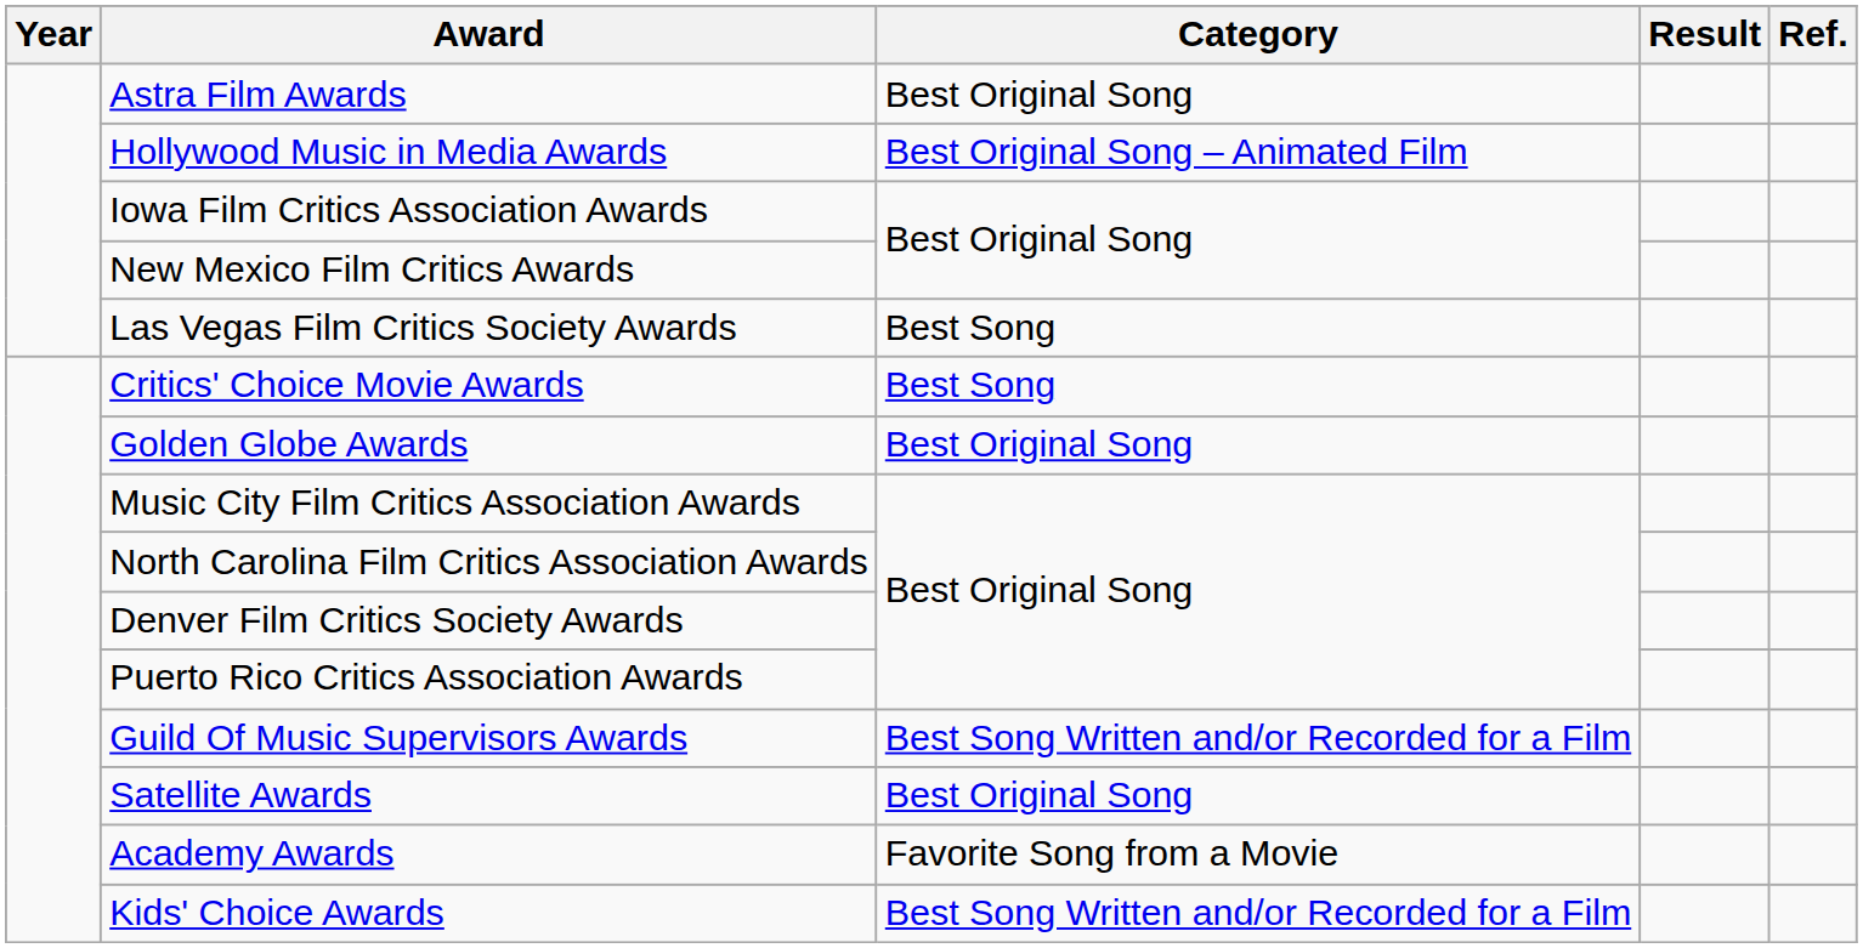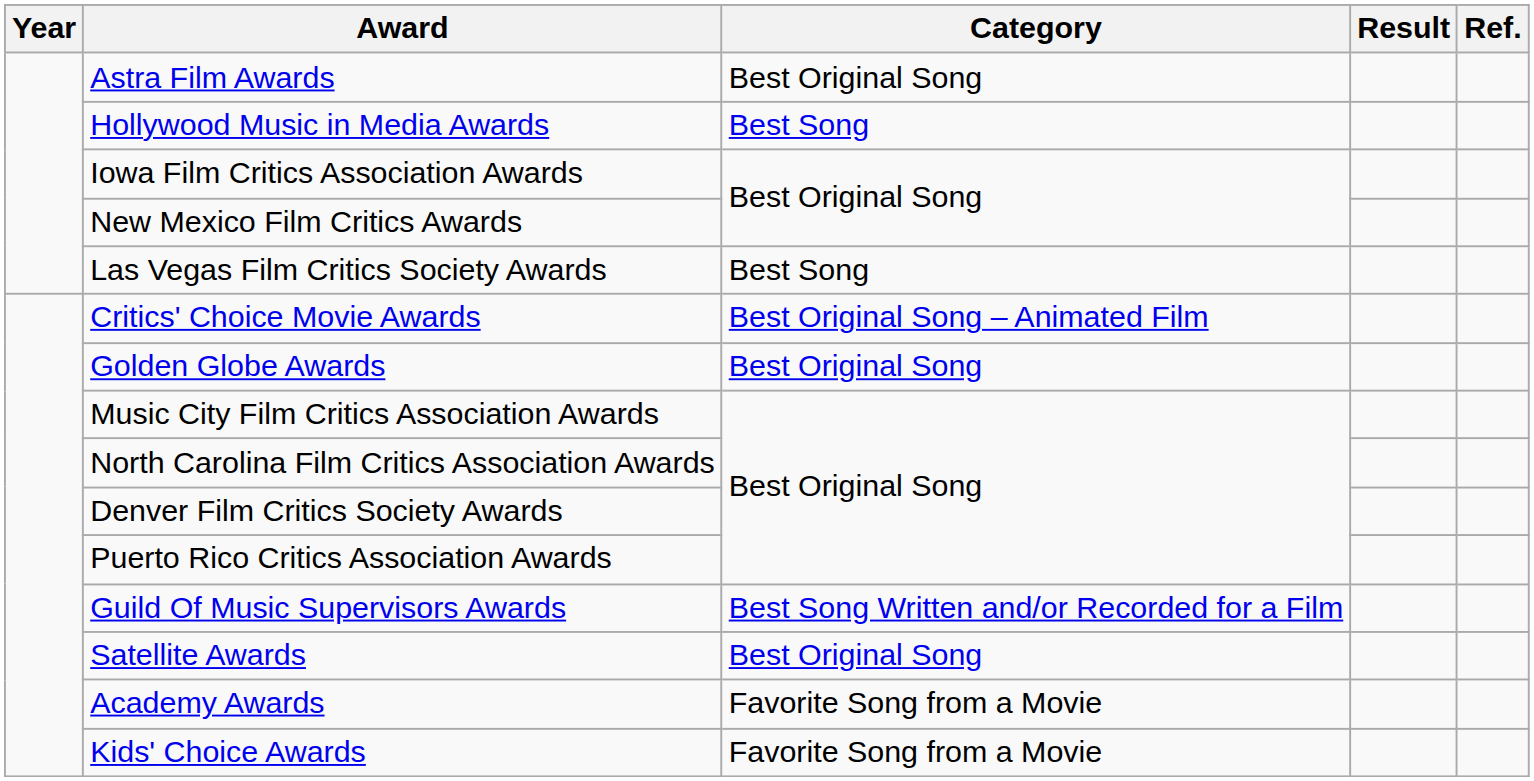 <table class="wikitable sortable plainrowheaders">
 <tr>
 <th>Year</th>
 <th>Award</th>
 <th>Category</th>
 <th>Result</th>
 <th>Ref.</th>
 </tr>
 <tr>
 <td rowspan="5"></td>
 <td><a href='#'>Astra Film Awards</a></td>
 <td>Best Original Song</td>
 <td></td>
 <td align="center"></td>
 </tr>
 <tr>
 <td><a href='#'>Hollywood Music in Media Awards</a></td>
-<td><a href='#'>Best Original Song – Animated Film</a></td>
+<td><a href='#'>Best Song</a></td>
 <td></td>
 <td align="center"></td>
 </tr>
 <tr>
 <td>Iowa Film Critics Association Awards</td>
 <td rowspan="2">Best Original Song</td>
 <td></td>
 <td align="center"></td>
 </tr>
 <tr>
 <td>New Mexico Film Critics Awards</td>
 <td></td>
 <td align="center"></td>
 </tr>
 <tr>
 <td>Las Vegas Film Critics Society Awards</td>
 <td>Best Song</td>
 <td></td>
 <td align="center"></td>
 </tr>
 <tr>
 <td rowspan="10"></td>
 <td><a href='#'>Critics' Choice Movie Awards</a></td>
-<td><a href='#'>Best Song</a></td>
+<td><a href='#'>Best Original Song – Animated Film</a></td>
 <td></td>
 <td align="center"></td>
 </tr>
 <tr>
 <td><a href='#'>Golden Globe Awards</a></td>
 <td><a href='#'>Best Original Song</a></td>
 <td></td>
 <td align="center"></td>
 </tr>
 <tr>
 <td>Music City Film Critics Association Awards</td>
 <td rowspan="4">Best Original Song</td>
 <td></td>
 <td align="center"></td>
 </tr>
 <tr>
 <td>North Carolina Film Critics Association Awards</td>
 <td></td>
 <td align="center"></td>
 </tr>
 <tr>
 <td>Denver Film Critics Society Awards</td>
 <td></td>
 <td align="center"></td>
 </tr>
 <tr>
 <td>Puerto Rico Critics Association Awards</td>
 <td></td>
 <td align="center"></td>
 </tr>
 <tr>
 <td><a href='#'>Guild Of Music Supervisors Awards</a></td>
 <td><a href='#'>Best Song Written and/or Recorded for a Film</a></td>
 <td></td>
 <td align="center"></td>
 </tr>
 <tr>
 <td><a href='#'>Satellite Awards</a></td>
 <td><a href='#'>Best Original Song</a></td>
 <td></td>
 <td align="center"></td>
 </tr>
 <tr>
 <td><a href='#'>Academy Awards</a></td>
 <td>Favorite Song from a Movie</td>
 <td></td>
 <td align="center"></td>
 </tr>
 <tr>
 <td><a href='#'>Kids' Choice Awards</a></td>
-<td><a href='#'>Best Song Written and/or Recorded for a Film</a></td>
+<td>Favorite Song from a Movie</td>
 <td></td>
 <td align="center"></td>
 </tr>
 </table>
